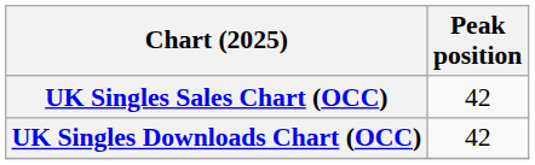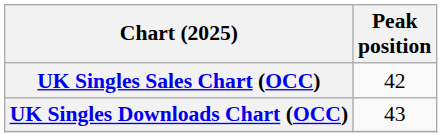 <table class="wikitable sortable plainrowheaders" style="text-align:center">
 <tr>
 <th scope="col">Chart (2025)</th>
 <th scope="col">Peak<br> position</th>
 </tr>
 <tr>
 <th scope="row"><a href='#'>UK Singles Sales Chart</a> (<a href='#'>OCC</a>)</th>
 <td>42</td>
 </tr>
 <tr>
 <th scope="row"><a href='#'>UK Singles Downloads Chart</a> (<a href='#'>OCC</a>)</th>
-<td>42</td>
+<td>43</td>
 </tr>
 <tr>
 </tr>
 </table>
